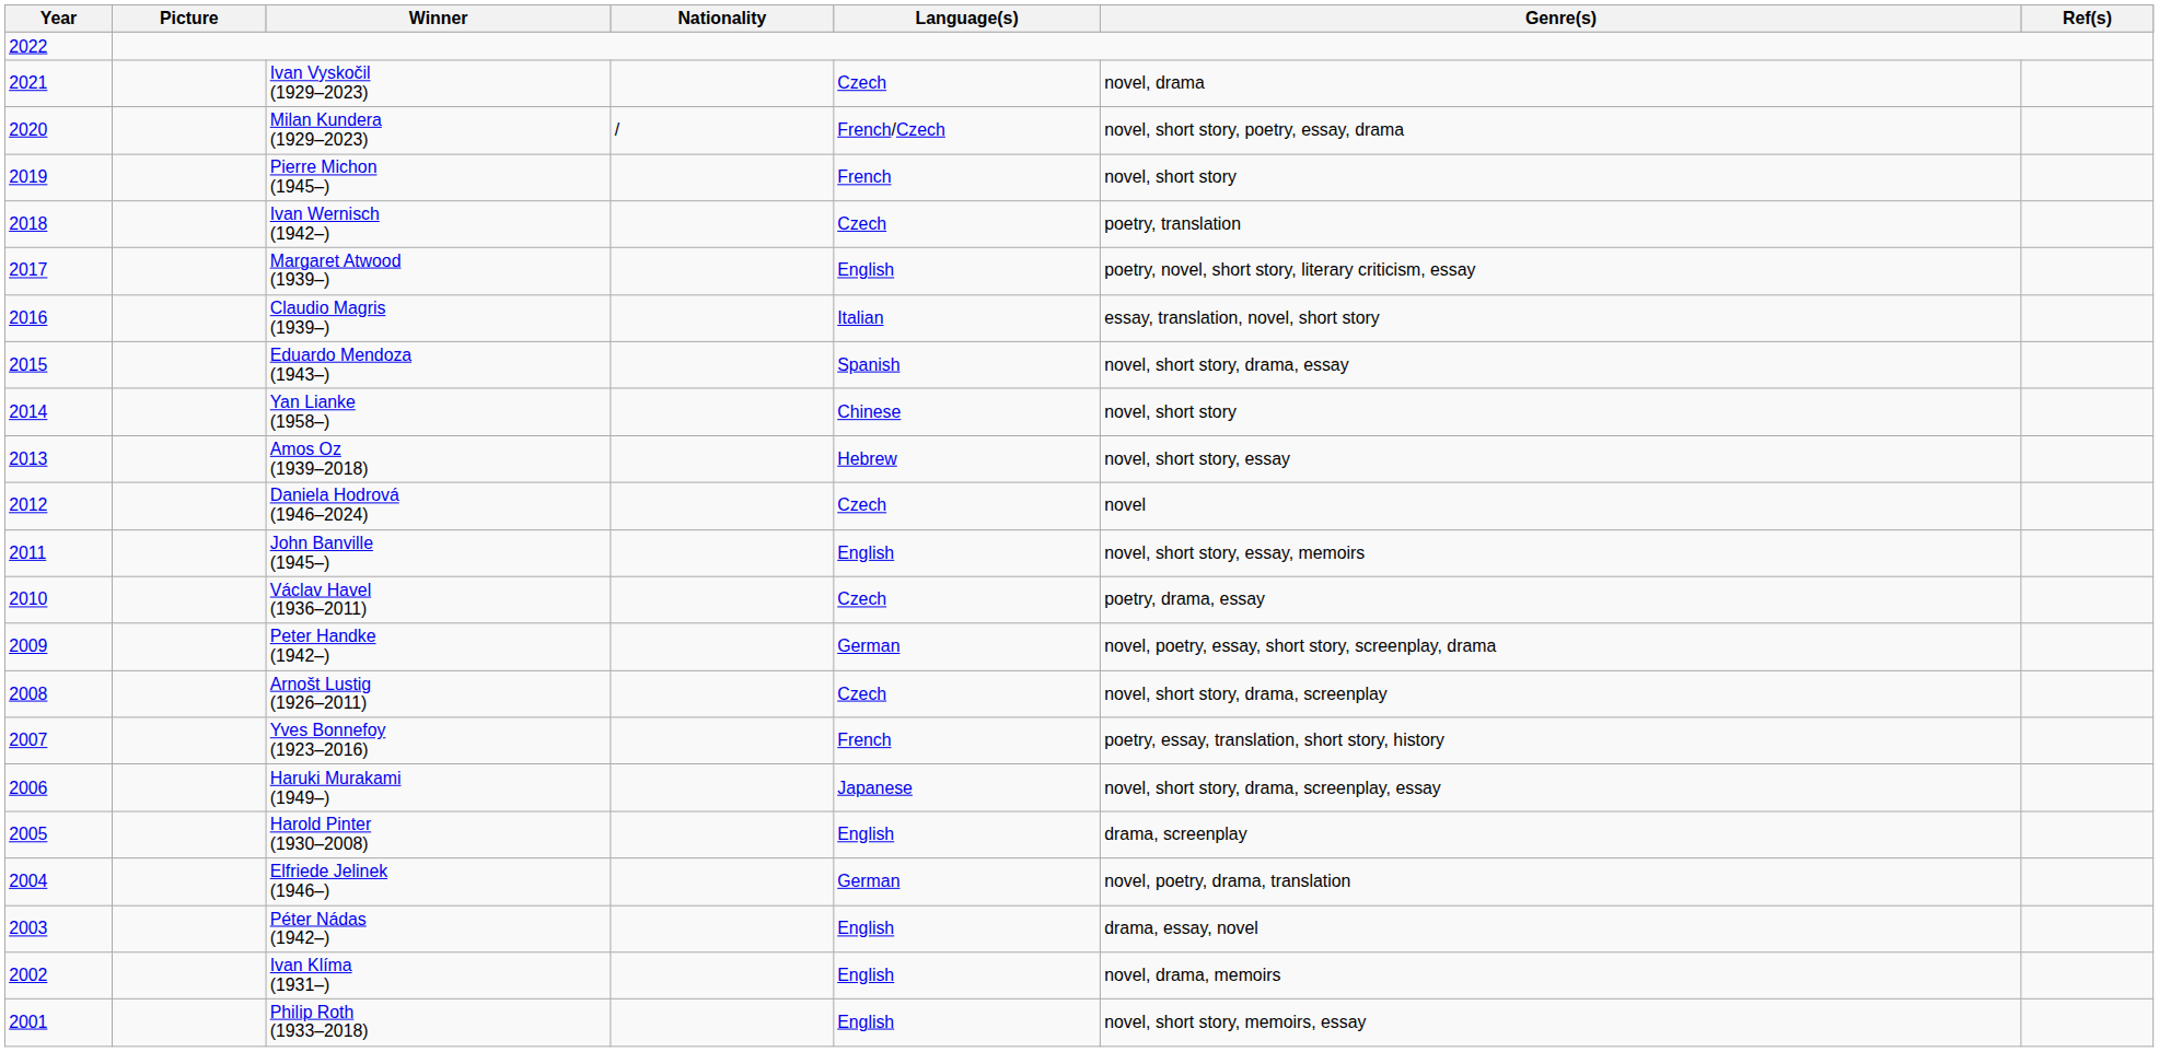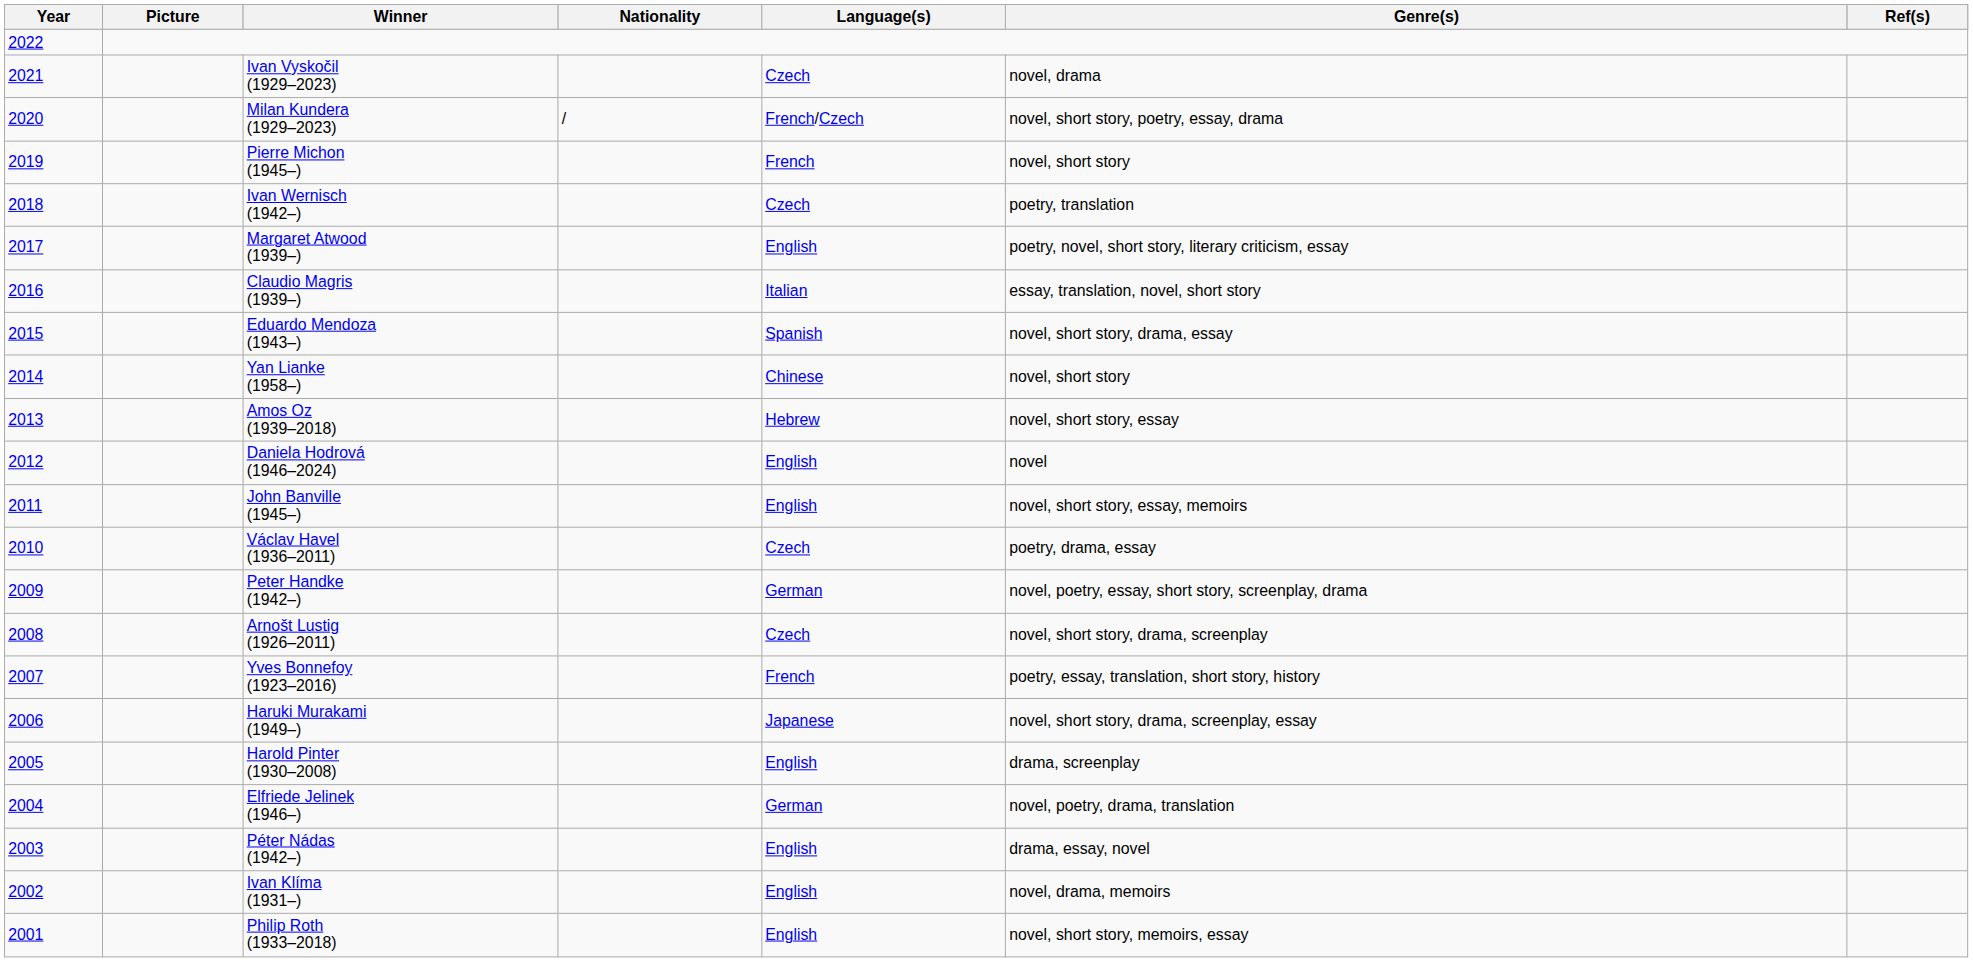 <table class="wikitable sortable" width=100%>
 <tr bgcolor="#505050">
 <th>Year</th>
 <th>Picture</th>
 <th>Winner</th>
 <th>Nationality</th>
 <th>Language(s)</th>
 <th>Genre(s)</th>
 <th>Ref(s)</th>
 </tr>
 <tr>
 <td><a href='#'>2022</a></td>
 <td colspan=6 align=center></td>
 </tr>
 <tr>
 <td><a href='#'>2021</a></td>
 <td></td>
 <td><a href='#'>Ivan Vyskočil</a><br>(1929–2023)</td>
 <td></td>
 <td><a href='#'>Czech</a></td>
 <td>novel, drama</td>
 <td></td>
 </tr>
 <tr>
 <td><a href='#'>2020</a></td>
 <td></td>
 <td><a href='#'>Milan Kundera</a><br>(1929–2023)</td>
 <td>/</td>
 <td><a href='#'>French</a>/<a href='#'>Czech</a></td>
 <td>novel, short story, poetry, essay, drama</td>
 <td></td>
 </tr>
 <tr>
 <td><a href='#'>2019</a></td>
 <td></td>
 <td><a href='#'>Pierre Michon</a><br>(1945–)</td>
 <td></td>
 <td><a href='#'>French</a></td>
 <td>novel, short story</td>
 <td></td>
 </tr>
 <tr>
 <td><a href='#'>2018</a></td>
 <td></td>
 <td><a href='#'>Ivan Wernisch</a><br>(1942–)</td>
 <td></td>
 <td><a href='#'>Czech</a></td>
 <td>poetry, translation</td>
 <td></td>
 </tr>
 <tr>
 <td><a href='#'>2017</a></td>
 <td></td>
 <td><a href='#'>Margaret Atwood</a><br>(1939–)</td>
 <td></td>
 <td><a href='#'>English</a></td>
 <td>poetry, novel, short story, literary criticism, essay</td>
 <td></td>
 </tr>
 <tr>
 <td><a href='#'>2016</a></td>
 <td></td>
 <td><a href='#'>Claudio Magris</a><br>(1939–)</td>
 <td></td>
 <td><a href='#'>Italian</a></td>
 <td>essay, translation, novel, short story</td>
 <td></td>
 </tr>
 <tr>
 <td><a href='#'>2015</a></td>
 <td></td>
 <td><a href='#'>Eduardo Mendoza</a><br>(1943–)</td>
 <td></td>
 <td><a href='#'>Spanish</a></td>
 <td>novel, short story, drama, essay</td>
 <td></td>
 </tr>
 <tr>
 <td><a href='#'>2014</a></td>
 <td></td>
 <td><a href='#'>Yan Lianke</a><br>(1958–)</td>
 <td></td>
 <td><a href='#'>Chinese</a></td>
 <td>novel, short story</td>
 <td></td>
 </tr>
 <tr>
 <td><a href='#'>2013</a></td>
 <td></td>
 <td><a href='#'>Amos Oz</a><br>(1939–2018)</td>
 <td></td>
 <td><a href='#'>Hebrew</a></td>
 <td>novel, short story, essay</td>
 <td></td>
 </tr>
 <tr>
 <td><a href='#'>2012</a></td>
 <td></td>
 <td><a href='#'>Daniela Hodrová</a><br>(1946–2024)</td>
 <td></td>
-<td><a href='#'>Czech</a></td>
+<td><a href='#'>English</a></td>
 <td>novel</td>
 <td></td>
 </tr>
 <tr>
 <td><a href='#'>2011</a></td>
 <td></td>
 <td><a href='#'>John Banville</a><br>(1945–)</td>
 <td></td>
 <td><a href='#'>English</a></td>
 <td>novel, short story, essay, memoirs</td>
 <td></td>
 </tr>
 <tr>
 <td><a href='#'>2010</a></td>
 <td></td>
 <td><a href='#'>Václav Havel</a><br>(1936–2011)</td>
 <td></td>
 <td><a href='#'>Czech</a></td>
 <td>poetry, drama, essay</td>
 <td></td>
 </tr>
 <tr>
 <td><a href='#'>2009</a></td>
 <td></td>
 <td><a href='#'>Peter Handke</a><br>(1942–)</td>
 <td></td>
 <td><a href='#'>German</a></td>
 <td>novel, poetry, essay, short story, screenplay, drama</td>
 <td></td>
 </tr>
 <tr>
 <td><a href='#'>2008</a></td>
 <td></td>
 <td><a href='#'>Arnošt Lustig</a><br>(1926–2011)</td>
 <td></td>
 <td><a href='#'>Czech</a></td>
 <td>novel, short story, drama, screenplay</td>
 <td></td>
 </tr>
 <tr>
 <td><a href='#'>2007</a></td>
 <td></td>
 <td><a href='#'>Yves Bonnefoy</a><br>(1923–2016)</td>
 <td></td>
 <td><a href='#'>French</a></td>
 <td>poetry, essay, translation, short story, history</td>
 <td></td>
 </tr>
 <tr>
 <td><a href='#'>2006</a></td>
 <td></td>
 <td><a href='#'>Haruki Murakami</a><br>(1949–)</td>
 <td></td>
 <td><a href='#'>Japanese</a></td>
 <td>novel, short story, drama, screenplay, essay</td>
 <td></td>
 </tr>
 <tr>
 <td><a href='#'>2005</a></td>
 <td></td>
 <td><a href='#'>Harold Pinter</a><br>(1930–2008)</td>
 <td></td>
 <td><a href='#'>English</a></td>
 <td>drama, screenplay</td>
 <td></td>
 </tr>
 <tr>
 <td><a href='#'>2004</a></td>
 <td></td>
 <td><a href='#'>Elfriede Jelinek</a><br>(1946–)</td>
 <td></td>
 <td><a href='#'>German</a></td>
 <td>novel, poetry, drama, translation</td>
 <td></td>
 </tr>
 <tr>
 <td><a href='#'>2003</a></td>
 <td></td>
 <td><a href='#'>Péter Nádas</a><br>(1942–)</td>
 <td></td>
 <td><a href='#'>English</a></td>
 <td>drama, essay, novel</td>
 <td></td>
 </tr>
 <tr>
 <td><a href='#'>2002</a></td>
 <td></td>
 <td><a href='#'>Ivan Klíma</a><br>(1931–)</td>
 <td></td>
 <td><a href='#'>English</a></td>
 <td>novel, drama, memoirs</td>
 <td></td>
 </tr>
 <tr>
 <td><a href='#'>2001</a></td>
 <td></td>
 <td><a href='#'>Philip Roth</a><br>(1933–2018)</td>
 <td></td>
 <td><a href='#'>English</a></td>
 <td>novel, short story, memoirs, essay</td>
 <td></td>
 </tr>
 </table>
